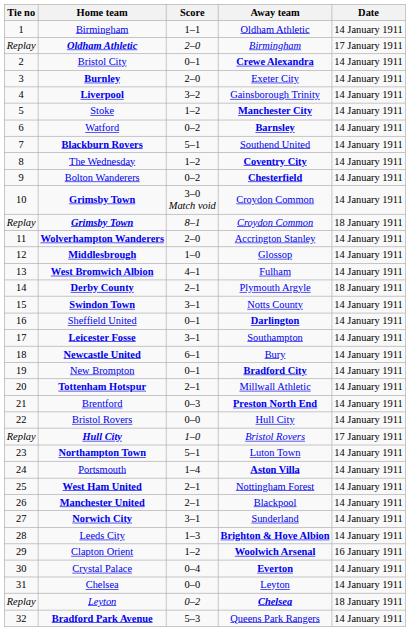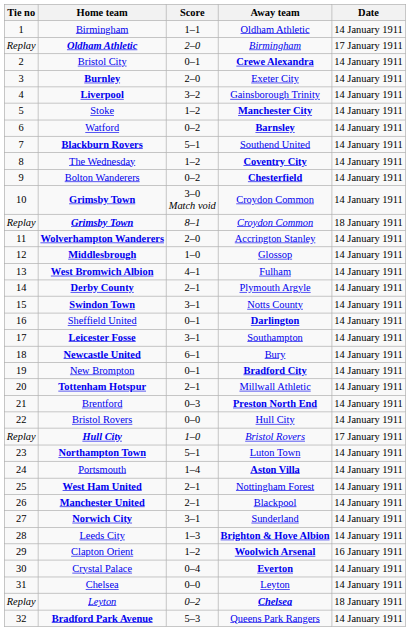 <table class="wikitable" style="text-align: center">
 <tr>
 <th>Tie no</th>
 <th>Home team</th>
 <th>Score</th>
 <th>Away team</th>
 <th>Date</th>
 </tr>
 <tr>
 <td>1</td>
 <td><a href='#'>Birmingham</a></td>
 <td>1–1</td>
 <td><a href='#'>Oldham Athletic</a></td>
 <td>14 January 1911</td>
 </tr>
 <tr>
 <td><em>Replay</em></td>
 <td><strong><em><a href='#'>Oldham Athletic</a></em></strong></td>
 <td><em>2–0</em></td>
 <td><em><a href='#'>Birmingham</a></em></td>
 <td>17 January 1911</td>
 </tr>
 <tr>
 <td>2</td>
 <td><a href='#'>Bristol City</a></td>
 <td>0–1</td>
 <td><strong><a href='#'>Crewe Alexandra</a></strong></td>
 <td>14 January 1911</td>
 </tr>
 <tr>
 <td>3</td>
 <td><strong><a href='#'>Burnley</a></strong></td>
 <td>2–0</td>
 <td><a href='#'>Exeter City</a></td>
 <td>14 January 1911</td>
 </tr>
 <tr>
 <td>4</td>
 <td><strong><a href='#'>Liverpool</a></strong></td>
 <td>3–2</td>
 <td><a href='#'>Gainsborough Trinity</a></td>
 <td>14 January 1911</td>
 </tr>
 <tr>
 <td>5</td>
 <td><a href='#'>Stoke</a></td>
 <td>1–2</td>
 <td><strong><a href='#'>Manchester City</a></strong></td>
 <td>14 January 1911</td>
 </tr>
 <tr>
 <td>6</td>
 <td><a href='#'>Watford</a></td>
 <td>0–2</td>
 <td><strong><a href='#'>Barnsley</a></strong></td>
 <td>14 January 1911</td>
 </tr>
 <tr>
 <td>7</td>
 <td><strong><a href='#'>Blackburn Rovers</a></strong></td>
 <td>5–1</td>
 <td><a href='#'>Southend United</a></td>
 <td>14 January 1911</td>
 </tr>
 <tr>
 <td>8</td>
 <td><a href='#'>The Wednesday</a></td>
 <td>1–2</td>
 <td><strong><a href='#'>Coventry City</a></strong></td>
 <td>14 January 1911</td>
 </tr>
 <tr>
 <td>9</td>
 <td><a href='#'>Bolton Wanderers</a></td>
 <td>0–2</td>
 <td><strong><a href='#'>Chesterfield</a></strong></td>
 <td>14 January 1911</td>
 </tr>
 <tr>
 <td>10</td>
 <td><strong><a href='#'>Grimsby Town</a></strong></td>
 <td>3–0 <br> <em>Match void</em></td>
 <td><a href='#'>Croydon Common</a></td>
 <td>14 January 1911</td>
 </tr>
 <tr>
 <td><em>Replay</em></td>
 <td><strong><em><a href='#'>Grimsby Town</a></em></strong></td>
 <td><em>8–1</em></td>
 <td><em><a href='#'>Croydon Common</a></em></td>
 <td>18 January 1911</td>
 </tr>
 <tr>
 <td>11</td>
 <td><strong><a href='#'>Wolverhampton Wanderers</a></strong></td>
 <td>2–0</td>
 <td><a href='#'>Accrington Stanley</a></td>
 <td>14 January 1911</td>
 </tr>
 <tr>
 <td>12</td>
 <td><strong><a href='#'>Middlesbrough</a></strong></td>
 <td>1–0</td>
 <td><a href='#'>Glossop</a></td>
 <td>14 January 1911</td>
 </tr>
 <tr>
 <td>13</td>
 <td><strong><a href='#'>West Bromwich Albion</a></strong></td>
 <td>4–1</td>
 <td><a href='#'>Fulham</a></td>
 <td>14 January 1911</td>
 </tr>
 <tr>
 <td>14</td>
 <td><strong><a href='#'>Derby County</a></strong></td>
 <td>2–1</td>
 <td><a href='#'>Plymouth Argyle</a></td>
-<td>18 January 1911</td>
+<td>14 January 1911</td>
 </tr>
 <tr>
 <td>15</td>
 <td><strong><a href='#'>Swindon Town</a></strong></td>
 <td>3–1</td>
 <td><a href='#'>Notts County</a></td>
 <td>14 January 1911</td>
 </tr>
 <tr>
 <td>16</td>
 <td><a href='#'>Sheffield United</a></td>
 <td>0–1</td>
 <td><strong><a href='#'>Darlington</a></strong></td>
 <td>14 January 1911</td>
 </tr>
 <tr>
 <td>17</td>
 <td><strong><a href='#'>Leicester Fosse</a></strong></td>
 <td>3–1</td>
 <td><a href='#'>Southampton</a></td>
 <td>14 January 1911</td>
 </tr>
 <tr>
 <td>18</td>
 <td><strong><a href='#'>Newcastle United</a></strong></td>
 <td>6–1</td>
 <td><a href='#'>Bury</a></td>
 <td>14 January 1911</td>
 </tr>
 <tr>
 <td>19</td>
 <td><a href='#'>New Brompton</a></td>
 <td>0–1</td>
 <td><strong><a href='#'>Bradford City</a></strong></td>
 <td>14 January 1911</td>
 </tr>
 <tr>
 <td>20</td>
 <td><strong><a href='#'>Tottenham Hotspur</a></strong></td>
 <td>2–1</td>
 <td><a href='#'>Millwall Athletic</a></td>
 <td>14 January 1911</td>
 </tr>
 <tr>
 <td>21</td>
 <td><a href='#'>Brentford</a></td>
 <td>0–3</td>
 <td><strong><a href='#'>Preston North End</a></strong></td>
 <td>14 January 1911</td>
 </tr>
 <tr>
 <td>22</td>
 <td><a href='#'>Bristol Rovers</a></td>
 <td>0–0</td>
 <td><a href='#'>Hull City</a></td>
 <td>14 January 1911</td>
 </tr>
 <tr>
 <td><em>Replay</em></td>
 <td><strong><em><a href='#'>Hull City</a></em></strong></td>
 <td><em>1–0</em></td>
 <td><em><a href='#'>Bristol Rovers</a></em></td>
 <td>17 January 1911</td>
 </tr>
 <tr>
 <td>23</td>
 <td><strong><a href='#'>Northampton Town</a></strong></td>
 <td>5–1</td>
 <td><a href='#'>Luton Town</a></td>
 <td>14 January 1911</td>
 </tr>
 <tr>
 <td>24</td>
 <td><a href='#'>Portsmouth</a></td>
 <td>1–4</td>
 <td><strong><a href='#'>Aston Villa</a></strong></td>
 <td>14 January 1911</td>
 </tr>
 <tr>
 <td>25</td>
 <td><strong><a href='#'>West Ham United</a></strong></td>
 <td>2–1</td>
 <td><a href='#'>Nottingham Forest</a></td>
 <td>14 January 1911</td>
 </tr>
 <tr>
 <td>26</td>
 <td><strong><a href='#'>Manchester United</a></strong></td>
 <td>2–1</td>
 <td><a href='#'>Blackpool</a></td>
 <td>14 January 1911</td>
 </tr>
 <tr>
 <td>27</td>
 <td><strong><a href='#'>Norwich City</a></strong></td>
 <td>3–1</td>
 <td><a href='#'>Sunderland</a></td>
 <td>14 January 1911</td>
 </tr>
 <tr>
 <td>28</td>
 <td><a href='#'>Leeds City</a></td>
 <td>1–3</td>
 <td><strong><a href='#'>Brighton & Hove Albion</a></strong></td>
 <td>14 January 1911</td>
 </tr>
 <tr>
 <td>29</td>
 <td><a href='#'>Clapton Orient</a></td>
 <td>1–2</td>
 <td><strong><a href='#'>Woolwich Arsenal</a></strong></td>
 <td>16 January 1911</td>
 </tr>
 <tr>
 <td>30</td>
 <td><a href='#'>Crystal Palace</a></td>
 <td>0–4</td>
 <td><strong><a href='#'>Everton</a></strong></td>
 <td>14 January 1911</td>
 </tr>
 <tr>
 <td>31</td>
 <td><a href='#'>Chelsea</a></td>
 <td>0–0</td>
 <td><a href='#'>Leyton</a></td>
 <td>14 January 1911</td>
 </tr>
 <tr>
 <td><em>Replay</em></td>
 <td><em><a href='#'>Leyton</a></em></td>
 <td><em>0–2</em></td>
 <td><strong><em><a href='#'>Chelsea</a></em></strong></td>
 <td>18 January 1911</td>
 </tr>
 <tr>
 <td>32</td>
 <td><strong><a href='#'>Bradford Park Avenue</a></strong></td>
 <td>5–3</td>
 <td><a href='#'>Queens Park Rangers</a></td>
 <td>14 January 1911</td>
 </tr>
 </table>
